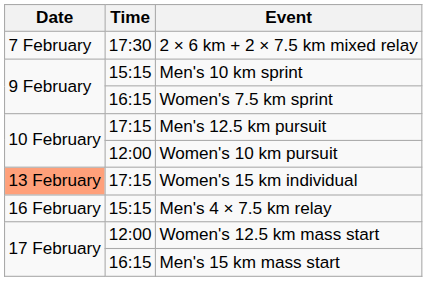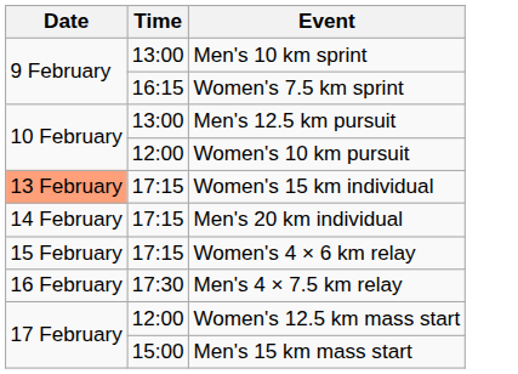 <table class="wikitable">
 <tr>
 <th>Date</th>
 <th>Time</th>
 <th>Event</th>
 </tr>
 <tr>
-<td>7 February</td>
-<td>17:30</td>
-<td>2 × 6 km + 2 × 7.5 km mixed relay</td>
-</tr>
-<tr>
 <td rowspan=2>9 February</td>
-<td>15:15</td>
+<td>13:00</td>
 <td>Men's 10 km sprint</td>
 </tr>
 <tr>
 <td>16:15</td>
 <td>Women's 7.5 km sprint</td>
 </tr>
 <tr>
 <td rowspan=2>10 February</td>
-<td>17:15</td>
+<td>13:00</td>
 <td>Men's 12.5 km pursuit</td>
 </tr>
 <tr>
 <td>12:00</td>
 <td>Women's 10 km pursuit</td>
 </tr>
 <tr>
 <td style="background: lightsalmon;">13 February</td>
 <td>17:15</td>
 <td>Women's 15 km individual</td>
 </tr>
 <tr>
+<td>14 February</td>
+<td>17:15</td>
+<td>Men's 20 km individual</td>
+</tr>
+<tr>
+<td>15 February</td>
+<td>17:15</td>
+<td>Women's 4 × 6 km relay</td>
+</tr>
+<tr>
 <td>16 February</td>
-<td>15:15</td>
+<td>17:30</td>
 <td>Men's 4 × 7.5 km relay</td>
 </tr>
 <tr>
 <td rowspan=2>17 February</td>
 <td>12:00</td>
 <td>Women's 12.5 km mass start</td>
 </tr>
 <tr>
-<td>16:15</td>
+<td>15:00</td>
 <td>Men's 15 km mass start</td>
 </tr>
 </table>
